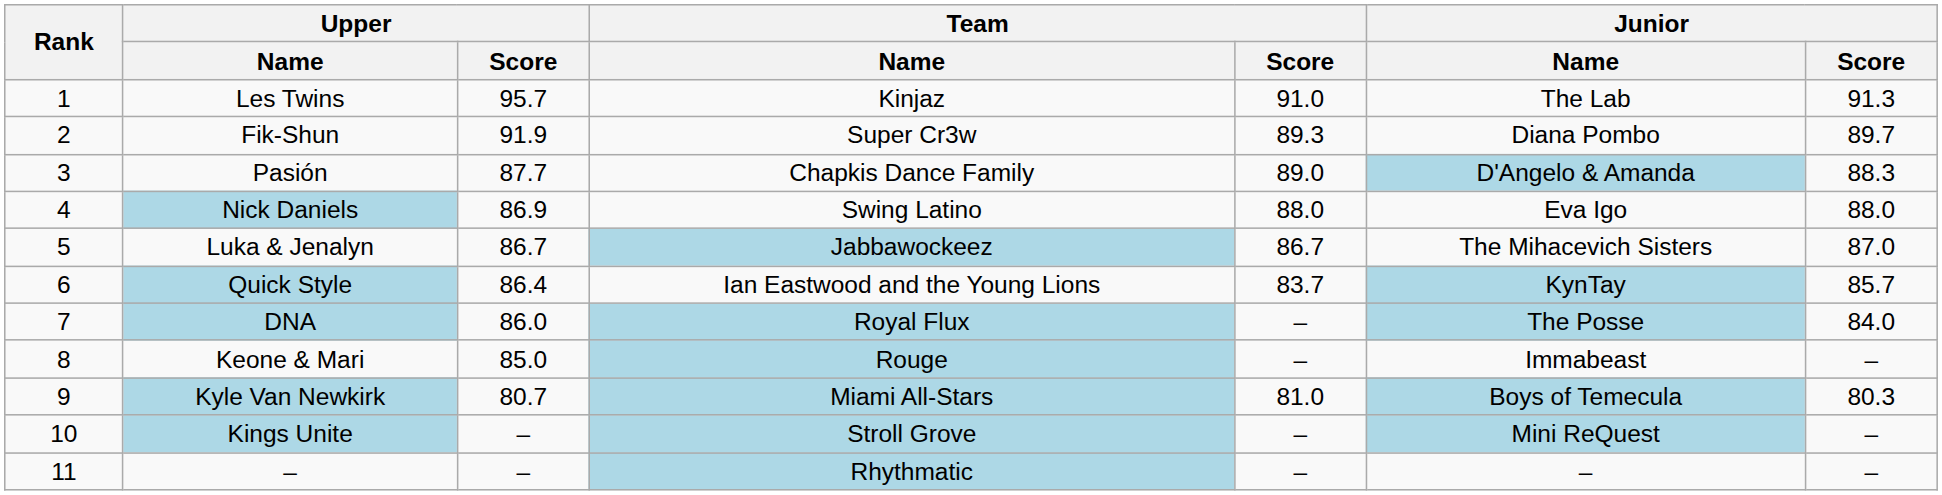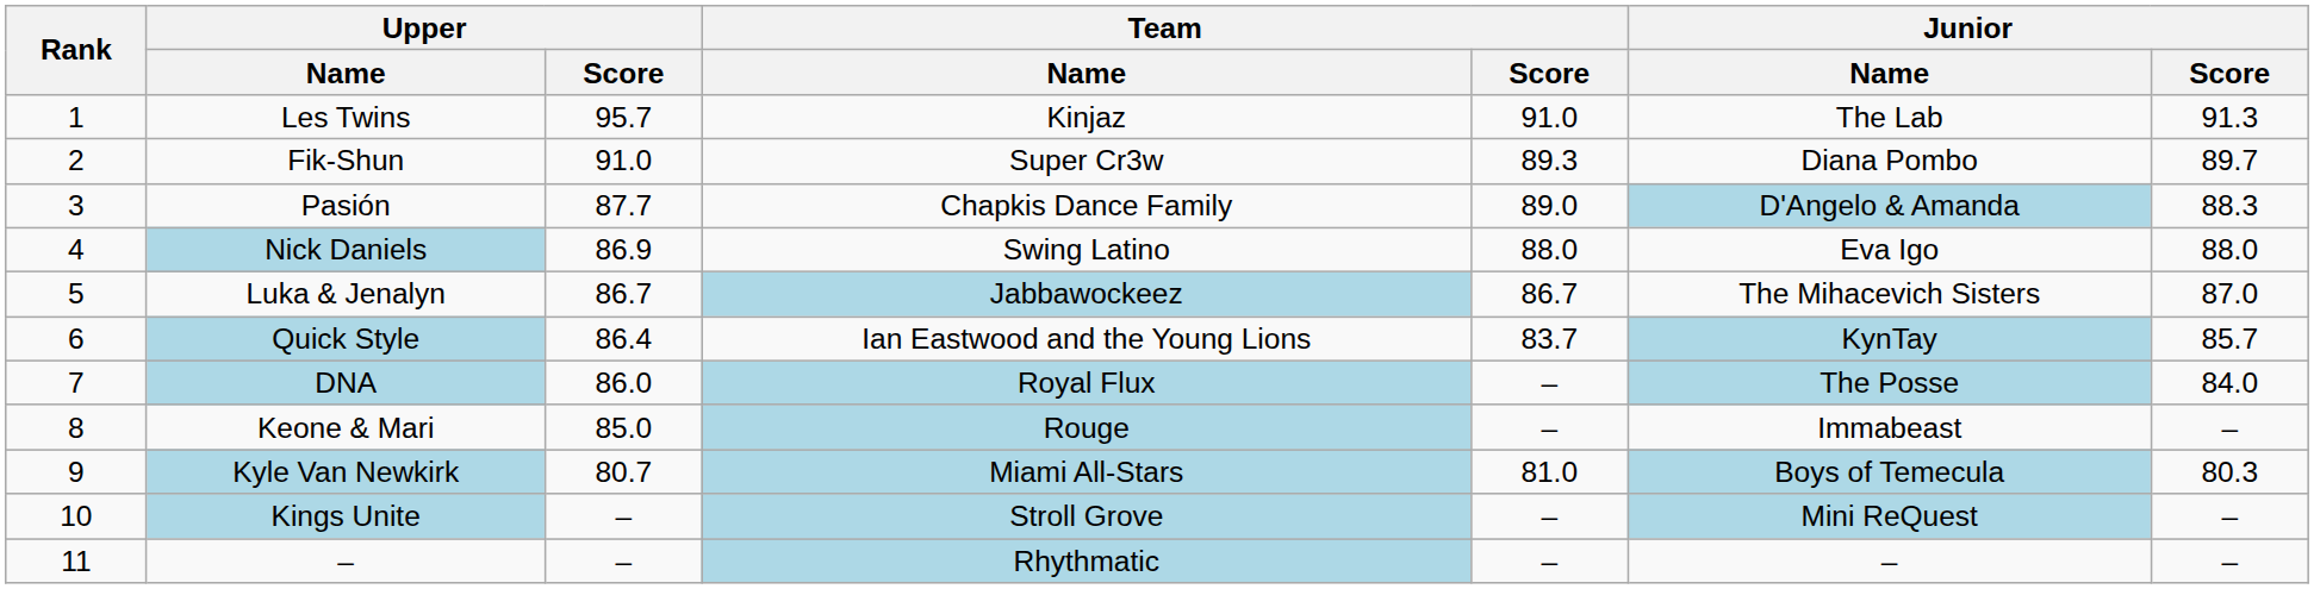 <table class="wikitable" style="text-align:center; line-height:17px; width:100%;">
 <tr>
 <th scope="col" rowspan="2">Rank</th>
 <th scope="col" colspan="2">Upper</th>
 <th scope="col" colspan="2">Team</th>
 <th scope="col" colspan="2">Junior</th>
 </tr>
 <tr>
 <th scope="col">Name</th>
 <th scope="col">Score</th>
 <th scope="col">Name</th>
 <th scope="col">Score</th>
 <th scope="col">Name</th>
 <th scope="col">Score</th>
 </tr>
 <tr>
 <td>1</td>
 <td>Les Twins</td>
 <td>95.7</td>
 <td>Kinjaz</td>
 <td>91.0</td>
 <td>The Lab</td>
 <td>91.3</td>
 </tr>
 <tr>
 <td>2</td>
 <td>Fik-Shun</td>
-<td>91.9</td>
+<td>91.0</td>
 <td>Super Cr3w</td>
 <td>89.3</td>
 <td>Diana Pombo</td>
 <td>89.7</td>
 </tr>
 <tr>
 <td>3</td>
 <td>Pasión</td>
 <td>87.7</td>
 <td>Chapkis Dance Family</td>
 <td>89.0</td>
 <td bgcolor= lightblue>D'Angelo & Amanda</td>
 <td>88.3</td>
 </tr>
 <tr>
 <td>4</td>
 <td bgcolor= lightblue>Nick Daniels</td>
 <td>86.9</td>
 <td>Swing Latino</td>
 <td>88.0</td>
 <td>Eva Igo</td>
 <td>88.0</td>
 </tr>
 <tr>
 <td>5</td>
 <td>Luka & Jenalyn</td>
 <td>86.7</td>
 <td bgcolor= lightblue>Jabbawockeez</td>
 <td>86.7</td>
 <td>The Mihacevich Sisters</td>
 <td>87.0</td>
 </tr>
 <tr>
 <td>6</td>
 <td bgcolor= lightblue>Quick Style</td>
 <td>86.4</td>
 <td>Ian Eastwood and the Young Lions</td>
 <td>83.7</td>
 <td bgcolor= lightblue>KynTay</td>
 <td>85.7</td>
 </tr>
 <tr>
 <td>7</td>
 <td bgcolor= lightblue>DNA</td>
 <td>86.0</td>
 <td bgcolor= lightblue>Royal Flux</td>
 <td>–</td>
 <td bgcolor= lightblue>The Posse</td>
 <td>84.0</td>
 </tr>
 <tr>
 <td>8</td>
 <td>Keone & Mari</td>
 <td>85.0</td>
 <td bgcolor= lightblue>Rouge</td>
 <td>–</td>
 <td>Immabeast</td>
 <td>–</td>
 </tr>
 <tr>
 <td>9</td>
 <td bgcolor= lightblue>Kyle Van Newkirk</td>
 <td>80.7</td>
 <td bgcolor= lightblue>Miami All-Stars</td>
 <td>81.0</td>
 <td bgcolor= lightblue>Boys of Temecula</td>
 <td>80.3</td>
 </tr>
 <tr>
 <td>10</td>
 <td bgcolor= lightblue>Kings Unite</td>
 <td>–</td>
 <td bgcolor= lightblue>Stroll Grove</td>
 <td>–</td>
 <td bgcolor= lightblue>Mini ReQuest</td>
 <td>–</td>
 </tr>
 <tr>
 <td>11</td>
 <td>–</td>
 <td>–</td>
 <td bgcolor= lightblue>Rhythmatic</td>
 <td>–</td>
 <td>–</td>
 <td>–</td>
 </tr>
 </table>
